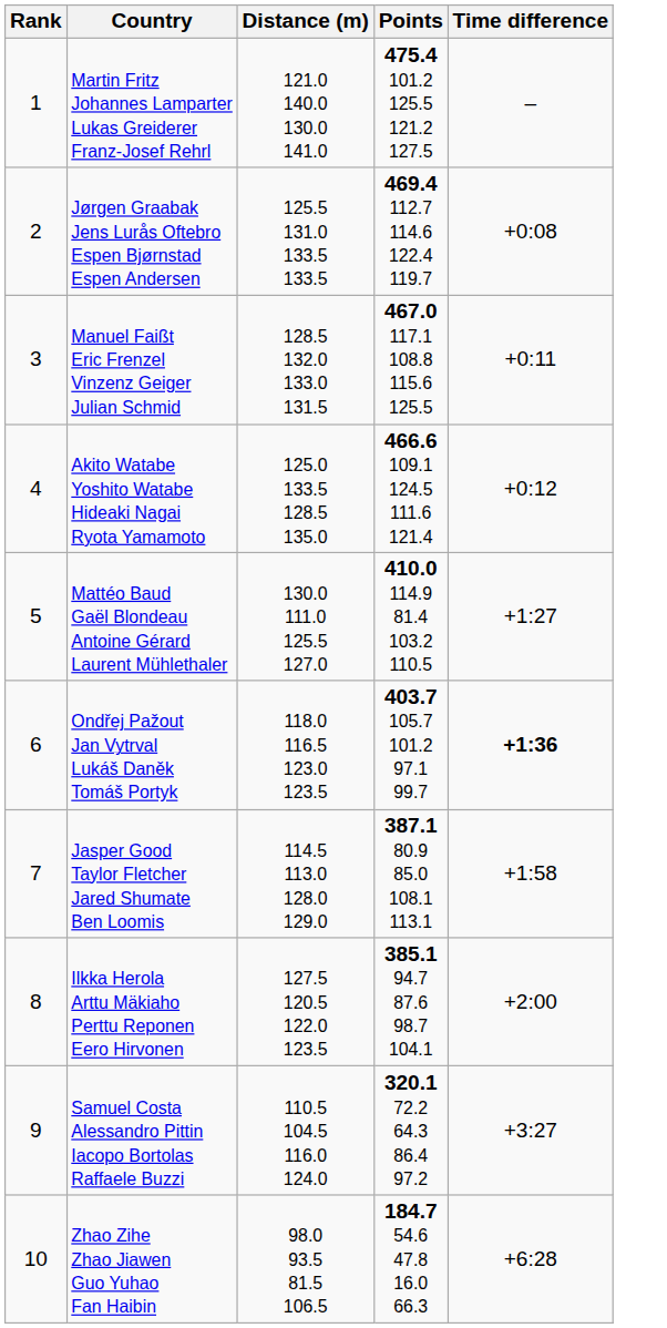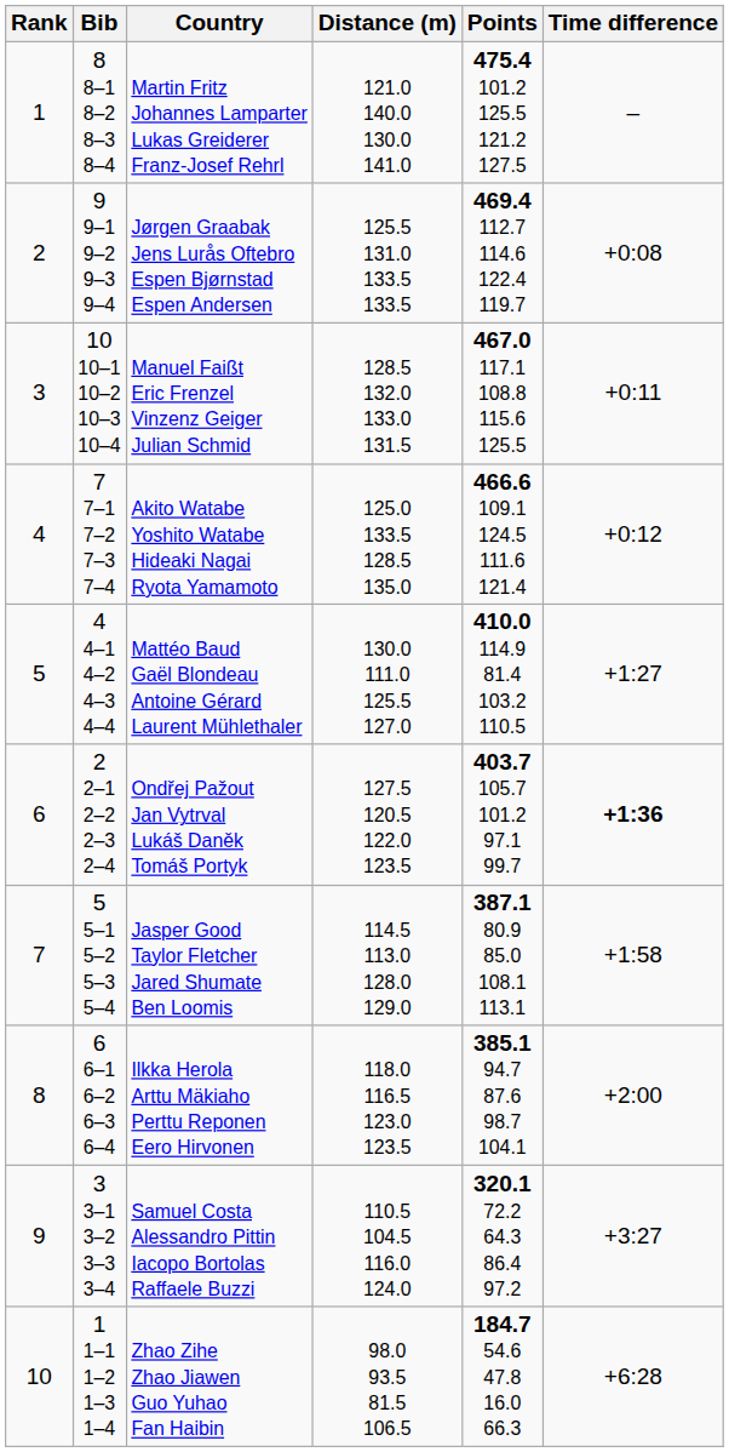 <table class="wikitable sortable" style="text-align:center">
 <tr>
 <th>Rank</th>
+<th>Bib</th>
 <th>Country</th>
 <th>Distance (m)</th>
 <th>Points</th>
 <th>Time difference</th>
 </tr>
 <tr>
 <td>1</td>
+<td>8<br><small>8–1<br>8–2<br>8–3<br>8–4</small></td>
 <td align=left><br><small><a href='#'>Martin Fritz</a><br><a href='#'>Johannes Lamparter</a><br><a href='#'>Lukas Greiderer</a><br><a href='#'>Franz-Josef Rehrl</a></small></td>
 <td><br><small>121.0<br>140.0<br>130.0<br>141.0</small></td>
 <td><strong>475.4</strong><br><small>101.2<br>125.5<br>121.2<br>127.5</small></td>
 <td>–</td>
 </tr>
 <tr>
 <td>2</td>
+<td>9<br><small>9–1<br>9–2<br>9–3<br>9–4</small></td>
 <td align=left><br><small><a href='#'>Jørgen Graabak</a><br><a href='#'>Jens Lurås Oftebro</a><br><a href='#'>Espen Bjørnstad</a><br><a href='#'>Espen Andersen</a></small></td>
 <td><br><small>125.5<br>131.0<br>133.5<br>133.5 </small></td>
 <td><strong>469.4</strong><br><small>112.7<br>114.6<br>122.4<br>119.7</small></td>
 <td>+0:08</td>
 </tr>
 <tr>
 <td>3</td>
+<td>10<br><small>10–1<br>10–2<br>10–3<br>10–4</small></td>
 <td align=left><br><small><a href='#'>Manuel Faißt</a><br><a href='#'>Eric Frenzel</a><br><a href='#'>Vinzenz Geiger</a><br><a href='#'>Julian Schmid</a></small></td>
 <td><br><small>128.5<br>132.0<br>133.0<br>131.5 </small></td>
 <td><strong>467.0</strong><br><small>117.1<br>108.8<br>115.6<br>125.5</small></td>
 <td>+0:11</td>
 </tr>
 <tr>
 <td>4</td>
+<td>7<br><small>7–1<br>7–2<br>7–3<br>7–4</small></td>
 <td align=left><br><small><a href='#'>Akito Watabe</a><br><a href='#'>Yoshito Watabe</a><br><a href='#'>Hideaki Nagai</a><br><a href='#'>Ryota Yamamoto</a></small></td>
 <td><br><small>125.0<br>133.5<br>128.5<br>135.0</small></td>
 <td><strong>466.6</strong><br><small>109.1<br>124.5<br>111.6<br>121.4</small></td>
 <td>+0:12</td>
 </tr>
 <tr>
 <td>5</td>
+<td>4<br><small>4–1<br>4–2<br>4–3<br>4–4</small></td>
 <td align=left><br><small><a href='#'>Mattéo Baud</a><br><a href='#'>Gaël Blondeau</a><br><a href='#'>Antoine Gérard</a><br><a href='#'>Laurent Mühlethaler</a></small></td>
 <td><br><small> 130.0<br>111.0<br>125.5<br>127.0</small></td>
 <td><strong>410.0</strong><br><small>114.9<br>81.4<br>103.2<br>110.5</small></td>
 <td>+1:27</td>
 </tr>
 <tr>
 <td>6</td>
+<td>2<br><small>2–1<br>2–2<br>2–3<br>2–4</small></td>
 <td align=left><br><small><a href='#'>Ondřej Pažout</a><br><a href='#'>Jan Vytrval</a><br><a href='#'>Lukáš Daněk</a><br><a href='#'>Tomáš Portyk</a></small></td>
-<td><br><small>118.0<br>116.5<br>123.0<br>123.5</small></td>
+<td><br><small> 127.5<br>120.5<br>122.0<br>123.5</small></td>
 <td><strong>403.7</strong><br><small>105.7<br>101.2<br>97.1<br>99.7</small></td>
 <td><strong>+1:36</strong></td>
 </tr>
 <tr>
 <td>7</td>
+<td>5<br><small>5–1<br>5–2<br>5–3<br>5–4</small></td>
 <td align=left><br><small><a href='#'>Jasper Good</a><br><a href='#'>Taylor Fletcher</a><br><a href='#'>Jared Shumate</a><br><a href='#'>Ben Loomis</a></small></td>
 <td><br><small>114.5<br>113.0<br>128.0<br>129.0</small></td>
 <td><strong>387.1</strong><br><small>80.9<br>85.0<br>108.1<br>113.1</small></td>
 <td>+1:58</td>
 </tr>
 <tr>
 <td>8</td>
+<td>6<br><small>6–1<br>6–2<br>6–3<br>6–4</small></td>
 <td align=left><br><small><a href='#'>Ilkka Herola</a><br><a href='#'>Arttu Mäkiaho</a><br><a href='#'>Perttu Reponen</a><br><a href='#'>Eero Hirvonen</a></small></td>
-<td><br><small> 127.5<br>120.5<br>122.0<br>123.5</small></td>
+<td><br><small>118.0<br>116.5<br>123.0<br>123.5</small></td>
 <td><strong>385.1</strong><br><small>94.7<br>87.6<br>98.7<br>104.1</small></td>
 <td>+2:00</td>
 </tr>
 <tr>
 <td>9</td>
+<td>3<br><small>3–1<br>3–2<br>3–3<br>3–4</small></td>
 <td align=left><br><small><a href='#'>Samuel Costa</a><br><a href='#'>Alessandro Pittin</a><br><a href='#'>Iacopo Bortolas</a><br><a href='#'>Raffaele Buzzi</a></small></td>
 <td><br><small>110.5<br>104.5<br>116.0<br>124.0</small></td>
 <td><strong>320.1</strong><br><small>72.2<br>64.3<br>86.4<br>97.2</small></td>
 <td>+3:27</td>
 </tr>
 <tr>
 <td>10</td>
+<td>1<br><small>1–1<br>1–2<br>1–3<br>1–4</small></td>
 <td align=left><br><small><a href='#'>Zhao Zihe</a><br><a href='#'>Zhao Jiawen</a><br><a href='#'>Guo Yuhao</a><br><a href='#'>Fan Haibin</a></small></td>
 <td><br><small>98.0<br>93.5<br>81.5<br>106.5</small></td>
 <td><strong>184.7</strong><br><small>54.6<br>47.8<br>16.0<br>66.3</small></td>
 <td>+6:28</td>
 </tr>
 </table>
